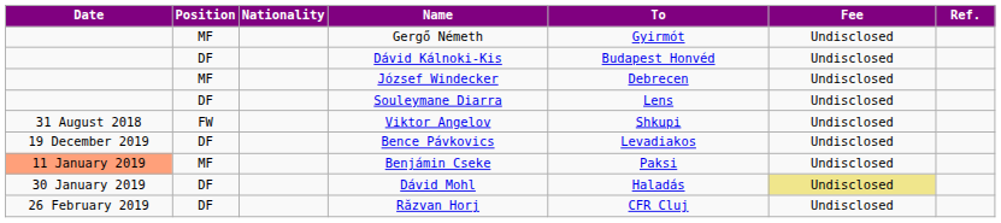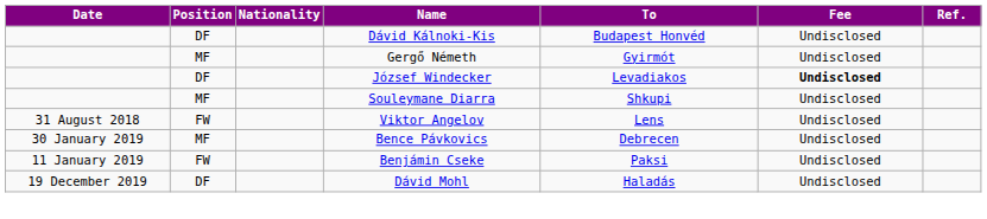 <table class="wikitable"  style="text-align:center; font-size:90%; ">
 <tr>
 <th style="background:purple; color:white; width:150px;">Date</th>
 <th style="background:purple; color:white; width:50px;">Position</th>
 <th style="background:purple; color:white; width:50px;">Nationality</th>
 <th style="background:purple; color:white; width:200px;">Name</th>
 <th style="background:purple; color:white; width:200px;">To</th>
 <th style="background:purple; color:white; width:150px;">Fee</th>
 <th style="background:purple; color:white; width:50px;">Ref.</th>
+</tr>
+<tr>
+<td></td>
+<td>DF</td>
+<td></td>
+<td><a href='#'>Dávid Kálnoki-Kis</a></td>
+<td><a href='#'>Budapest Honvéd</a></td>
+<td>Undisclosed</td>
+<td></td>
 </tr>
 <tr>
 <td></td>
 <td>MF</td>
 <td></td>
 <td>Gergő Németh</td>
 <td><a href='#'>Gyirmót</a></td>
 <td>Undisclosed</td>
 <td></td>
 </tr>
 <tr>
 <td></td>
 <td>DF</td>
 <td></td>
-<td><a href='#'>Dávid Kálnoki-Kis</a></td>
-<td><a href='#'>Budapest Honvéd</a></td>
-<td>Undisclosed</td>
+<td><a href='#'>József Windecker</a></td>
+<td><a href='#'>Levadiakos</a></td>
+<td><strong>Undisclosed</strong></td>
 <td></td>
 </tr>
 <tr>
 <td></td>
 <td>MF</td>
 <td></td>
-<td><a href='#'>József Windecker</a></td>
-<td><a href='#'>Debrecen</a></td>
-<td>Undisclosed</td>
-<td></td>
-</tr>
-<tr>
-<td></td>
-<td>DF</td>
-<td></td>
 <td><a href='#'>Souleymane Diarra</a></td>
-<td><a href='#'>Lens</a></td>
+<td><a href='#'>Shkupi</a></td>
 <td>Undisclosed</td>
 <td></td>
 </tr>
 <tr>
 <td>31 August 2018</td>
 <td>FW</td>
 <td></td>
 <td><a href='#'>Viktor Angelov</a></td>
-<td><a href='#'>Shkupi</a></td>
+<td><a href='#'>Lens</a></td>
+<td>Undisclosed</td>
+<td></td>
+</tr>
+<tr>
+<td>30 January 2019</td>
+<td>MF</td>
+<td></td>
+<td><a href='#'>Bence Pávkovics</a></td>
+<td><a href='#'>Debrecen</a></td>
+<td>Undisclosed</td>
+<td></td>
+</tr>
+<tr>
+<td>11 January 2019</td>
+<td>FW</td>
+<td></td>
+<td><a href='#'>Benjámin Cseke</a></td>
+<td><a href='#'>Paksi</a></td>
 <td>Undisclosed</td>
 <td></td>
 </tr>
 <tr>
 <td>19 December 2019</td>
 <td>DF</td>
 <td></td>
-<td><a href='#'>Bence Pávkovics</a></td>
-<td><a href='#'>Levadiakos</a></td>
-<td>Undisclosed</td>
-<td></td>
-</tr>
-<tr>
-<td style="background: lightsalmon;">11 January 2019</td>
-<td>MF</td>
-<td></td>
-<td><a href='#'>Benjámin Cseke</a></td>
-<td><a href='#'>Paksi</a></td>
-<td>Undisclosed</td>
-<td></td>
-</tr>
-<tr>
-<td>30 January 2019</td>
-<td>DF</td>
-<td></td>
 <td><a href='#'>Dávid Mohl</a></td>
 <td><a href='#'>Haladás</a></td>
-<td style="background: khaki;">Undisclosed</td>
-<td></td>
-</tr>
-<tr>
-<td>26 February 2019</td>
-<td>DF</td>
-<td></td>
-<td><a href='#'>Răzvan Horj</a></td>
-<td><a href='#'>CFR Cluj</a></td>
 <td>Undisclosed</td>
 <td></td>
 </tr>
 </table>
